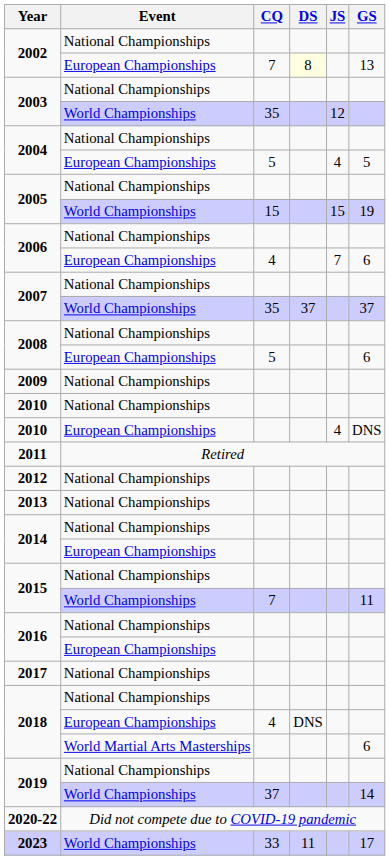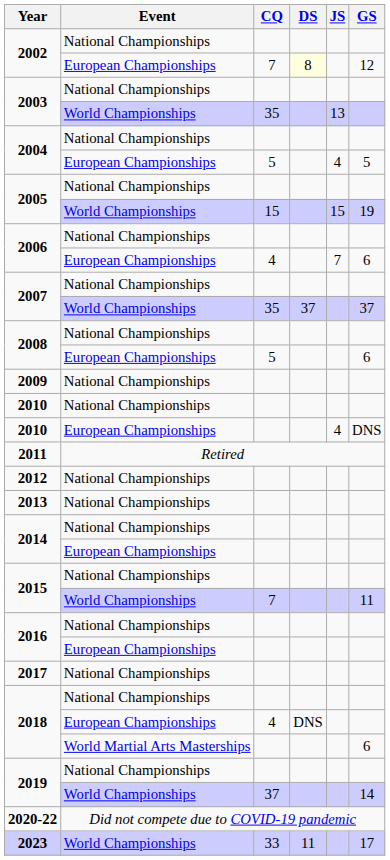 <table class="wikitable" style="text-align:center; font-size:95%;">
 <tr>
 <th align="center">Year</th>
 <th align="center">Event</th>
 <th style="width:30px;"><a href='#'>CQ</a></th>
 <th style="width:30px;"><a href='#'>DS</a></th>
 <th><a href='#'>JS</a></th>
 <th style="width:30px;"><a href='#'>GS</a></th>
 </tr>
 <tr>
 <td rowspan="2"><strong>2002</strong></td>
 <td align="left">National Championships</td>
 <td></td>
 <td></td>
 <td></td>
 <td></td>
 </tr>
 <tr>
 <td align="left"><a href='#'>European Championships</a></td>
 <td>7</td>
 <td style="background: lightyellow;">8</td>
 <td></td>
-<td>13</td>
+<td>12</td>
 </tr>
 <tr>
 <td rowspan="2"><strong>2003</strong></td>
 <td align="left">National Championships</td>
 <td></td>
 <td></td>
 <td></td>
 <td></td>
 </tr>
 <tr style="background:#ccf;">
 <td align="left"><a href='#'>World Championships</a></td>
 <td>35</td>
 <td></td>
-<td>12</td>
+<td>13</td>
 <td></td>
 </tr>
 <tr>
 <td rowspan="2"><strong>2004</strong></td>
 <td align="left">National Championships</td>
 <td></td>
 <td></td>
 <td></td>
 <td></td>
 </tr>
 <tr>
 <td align="left"><a href='#'>European Championships</a></td>
 <td>5</td>
 <td></td>
 <td>4</td>
 <td>5</td>
 </tr>
 <tr>
 <td rowspan="2"><strong>2005</strong></td>
 <td align="left">National Championships</td>
 <td></td>
 <td></td>
 <td></td>
 <td></td>
 </tr>
 <tr style="background:#ccf;">
 <td align="left"><a href='#'>World Championships</a></td>
 <td>15</td>
 <td></td>
 <td>15</td>
 <td>19</td>
 </tr>
 <tr>
 <td rowspan="2"><strong>2006</strong></td>
 <td align="left">National Championships</td>
 <td></td>
 <td></td>
 <td></td>
 <td></td>
 </tr>
 <tr>
 <td align="left"><a href='#'>European Championships</a></td>
 <td>4</td>
 <td></td>
 <td>7</td>
 <td>6</td>
 </tr>
 <tr>
 <td rowspan="2"><strong>2007</strong></td>
 <td align="left">National Championships</td>
 <td></td>
 <td></td>
 <td></td>
 <td></td>
 </tr>
 <tr style="background:#ccf;">
 <td align="left"><a href='#'>World Championships</a></td>
 <td>35</td>
 <td>37</td>
 <td></td>
 <td>37</td>
 </tr>
 <tr>
 <td rowspan="2"><strong>2008</strong></td>
 <td align="left">National Championships</td>
 <td></td>
 <td></td>
 <td></td>
 <td></td>
 </tr>
 <tr>
 <td align="left"><a href='#'>European Championships</a></td>
 <td>5</td>
 <td></td>
 <td></td>
 <td>6</td>
 </tr>
 <tr>
 <td><strong>2009</strong></td>
 <td align="left">National Championships</td>
 <td></td>
 <td></td>
 <td></td>
 <td></td>
 </tr>
 <tr>
 <td><strong>2010</strong></td>
 <td align="left">National Championships</td>
 <td></td>
 <td></td>
 <td></td>
 <td></td>
 </tr>
 <tr>
 <td><strong>2010</strong></td>
 <td align="left"><a href='#'>European Championships</a></td>
 <td></td>
 <td></td>
 <td>4</td>
 <td>DNS</td>
 </tr>
 <tr>
 <td><strong>2011</strong></td>
 <td colspan="5"><em>Retired</em></td>
 </tr>
 <tr>
 <td><strong>2012</strong></td>
 <td align="left">National Championships</td>
 <td></td>
 <td></td>
 <td></td>
 <td></td>
 </tr>
 <tr>
 <td><strong>2013</strong></td>
 <td align="left">National Championships</td>
 <td></td>
 <td></td>
 <td></td>
 <td></td>
 </tr>
 <tr>
 <td rowspan="2"><strong>2014</strong></td>
 <td align="left">National Championships</td>
 <td></td>
 <td></td>
 <td></td>
 <td></td>
 </tr>
 <tr>
 <td align="left"><a href='#'>European Championships</a></td>
 <td></td>
 <td></td>
 <td></td>
 <td></td>
 </tr>
 <tr>
 <td rowspan="2"><strong>2015</strong></td>
 <td align="left">National Championships</td>
 <td></td>
 <td></td>
 <td></td>
 <td></td>
 </tr>
 <tr style="background:#ccf;">
 <td align="left"><a href='#'>World Championships</a></td>
 <td>7</td>
 <td></td>
 <td></td>
 <td>11</td>
 </tr>
 <tr>
 <td rowspan="2"><strong>2016</strong></td>
 <td align="left">National Championships</td>
 <td></td>
 <td></td>
 <td></td>
 <td></td>
 </tr>
 <tr>
 <td align="left"><a href='#'>European Championships</a></td>
 <td></td>
 <td></td>
 <td></td>
 <td></td>
 </tr>
 <tr>
 <td><strong>2017</strong></td>
 <td align="left">National Championships</td>
 <td></td>
 <td></td>
 <td></td>
 <td></td>
 </tr>
 <tr>
 <td rowspan="3"><strong>2018</strong></td>
 <td align="left">National Championships</td>
 <td></td>
 <td></td>
 <td></td>
 <td></td>
 </tr>
 <tr>
 <td align="left"><a href='#'>European Championships</a></td>
 <td>4</td>
 <td>DNS</td>
 <td></td>
 <td></td>
 </tr>
 <tr>
 <td align="left"><a href='#'>World Martial Arts Masterships</a></td>
 <td></td>
 <td></td>
 <td></td>
 <td>6</td>
 </tr>
 <tr>
 <td rowspan="2"><strong>2019</strong></td>
 <td align="left">National Championships</td>
 <td></td>
 <td></td>
 <td></td>
 <td></td>
 </tr>
 <tr style="background:#ccf;">
 <td align="left"><a href='#'>World Championships</a></td>
 <td>37</td>
 <td></td>
 <td></td>
 <td>14</td>
 </tr>
 <tr>
 <td><strong>2020-22</strong></td>
 <td colspan="5"><em>Did not compete due to <a href='#'>COVID-19 pandemic</a></em></td>
 </tr>
 <tr style="background:#ccf;">
 <td><strong>2023</strong></td>
 <td align="left"><a href='#'>World Championships</a></td>
 <td>33</td>
 <td>11</td>
 <td></td>
 <td>17</td>
 </tr>
 </table>
